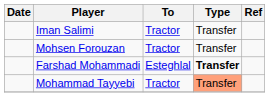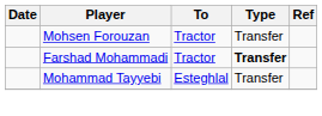 <table class="wikitable">
 <tr>
 <th><strong>Date</strong></th>
 <th><strong>Player</strong></th>
 <th><strong>To</strong></th>
 <th><strong>Type</strong></th>
 <th><strong>Ref</strong></th>
-</tr>
-<tr>
-<td></td>
-<td> <a href='#'>Iman Salimi</a></td>
-<td> <a href='#'>Tractor</a></td>
-<td>Transfer</td>
-<td></td>
 </tr>
 <tr>
 <td></td>
 <td> <a href='#'>Mohsen Forouzan</a></td>
 <td> <a href='#'>Tractor</a></td>
 <td>Transfer</td>
 <td></td>
 </tr>
 <tr>
 <td></td>
 <td> <a href='#'>Farshad Mohammadi</a></td>
-<td> <a href='#'>Esteghlal</a></td>
+<td> <a href='#'>Tractor</a></td>
 <td><strong>Transfer</strong></td>
 <td></td>
 </tr>
 <tr>
 <td></td>
 <td> <a href='#'>Mohammad Tayyebi</a></td>
-<td> <a href='#'>Tractor</a></td>
-<td style="background: lightsalmon;">Transfer</td>
+<td> <a href='#'>Esteghlal</a></td>
+<td>Transfer</td>
 <td></td>
 </tr>
 <tr>
 </tr>
 </table>
